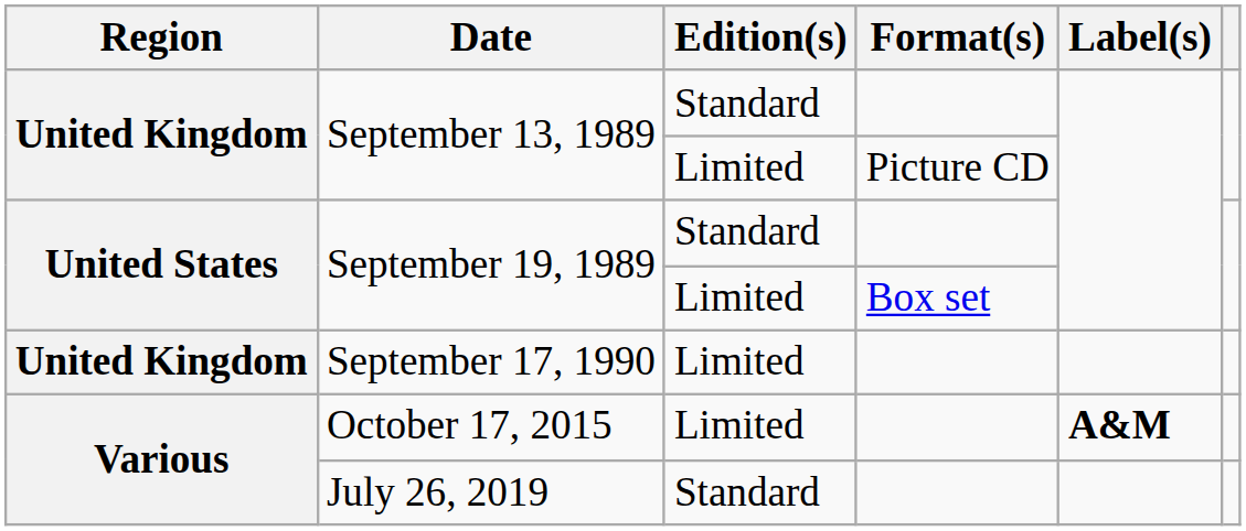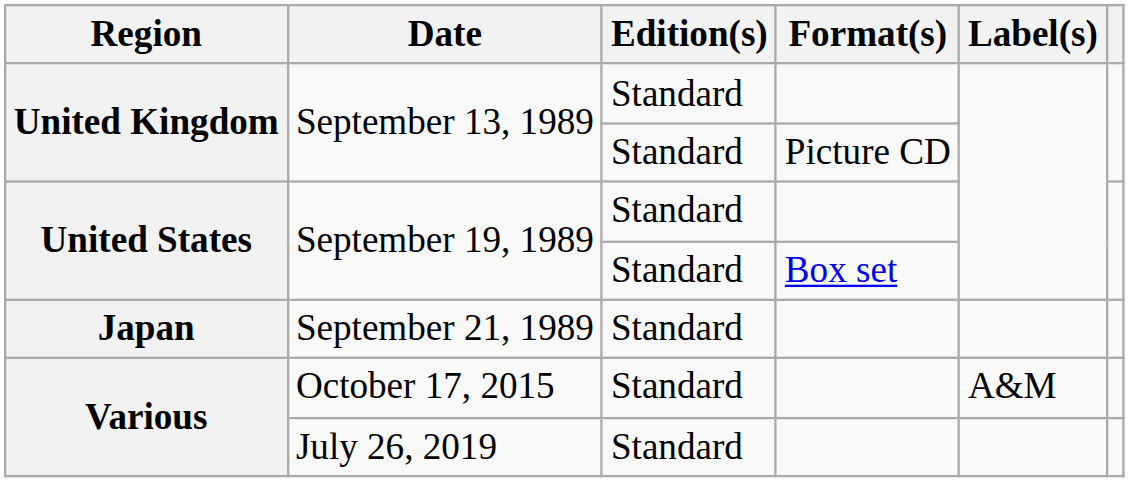 <table class="wikitable sortable plainrowheaders">
 <tr>
 <th scope="col">Region</th>
 <th scope="col">Date</th>
 <th scope="col">Edition(s)</th>
 <th scope="col">Format(s)</th>
 <th scope="col">Label(s)</th>
 <th scope="col"></th>
 </tr>
 <tr>
 <th scope="row" rowspan="2">United Kingdom</th>
 <td rowspan="2">September 13, 1989</td>
 <td>Standard</td>
 <td></td>
 <td rowspan="4"></td>
 <td align="center" rowspan="2"></td>
 </tr>
 <tr>
-<td>Limited</td>
+<td>Standard</td>
 <td>Picture CD</td>
 </tr>
 <tr>
 <th scope="row" rowspan="2">United States</th>
 <td rowspan="2">September 19, 1989</td>
 <td>Standard</td>
 <td></td>
 <td align="center" rowspan="2"></td>
 </tr>
 <tr>
-<td>Limited</td>
+<td>Standard</td>
 <td><a href='#'>Box set</a></td>
 </tr>
 <tr>
-<th scope="row">United Kingdom</th>
-<td>September 17, 1990</td>
-<td>Limited</td>
+<th scope="row">Japan</th>
+<td>September 21, 1989</td>
+<td>Standard</td>
 <td></td>
 <td></td>
 <td align="center"></td>
 </tr>
 <tr>
 <th scope="row" rowspan="2">Various</th>
 <td>October 17, 2015</td>
-<td>Limited</td>
+<td>Standard</td>
 <td></td>
-<td><strong>A&M</strong></td>
+<td>A&M</td>
 <td align="center"></td>
 </tr>
 <tr>
 <td>July 26, 2019</td>
 <td>Standard</td>
 <td></td>
 <td></td>
 <td align="center"></td>
 </tr>
 </table>
